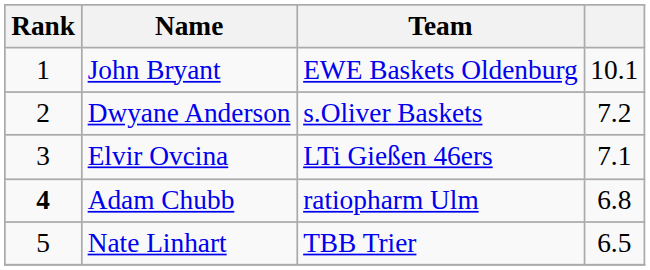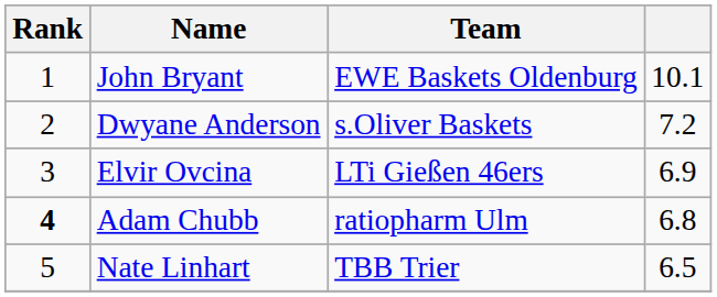 <table class="wikitable sortable" style="text-align:left;">
 <tr>
 <th>Rank</th>
 <th>Name</th>
 <th>Team</th>
 <th></th>
 </tr>
 <tr>
 <td align=center>1</td>
 <td> <a href='#'>John Bryant</a></td>
 <td><a href='#'>EWE Baskets Oldenburg</a></td>
 <td align=center>10.1</td>
 </tr>
 <tr>
 <td align=center>2</td>
 <td> <a href='#'>Dwyane Anderson</a></td>
 <td><a href='#'>s.Oliver Baskets</a></td>
 <td align=center>7.2</td>
 </tr>
 <tr>
 <td align=center>3</td>
 <td> <a href='#'>Elvir Ovcina</a></td>
 <td><a href='#'>LTi Gießen 46ers</a></td>
-<td align=center>7.1</td>
+<td align=center>6.9</td>
 </tr>
 <tr>
 <td align=center><strong>4</strong></td>
 <td> <a href='#'>Adam Chubb</a></td>
 <td><a href='#'>ratiopharm Ulm</a></td>
 <td align=center>6.8</td>
 </tr>
 <tr>
 <td align=center>5</td>
 <td> <a href='#'>Nate Linhart</a></td>
 <td><a href='#'>TBB Trier</a></td>
 <td align=center>6.5</td>
 </tr>
 <tr>
 </tr>
 </table>
